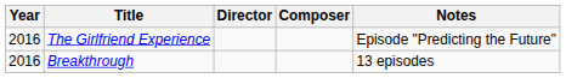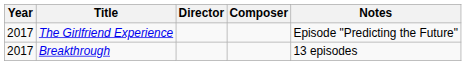 <table class="wikitable">
 <tr>
 <th>Year</th>
 <th>Title</th>
 <th>Director</th>
 <th>Composer</th>
 <th>Notes</th>
 </tr>
 <tr>
-<td>2016</td>
+<td>2017</td>
 <td><em><a href='#'>The Girlfriend Experience</a></em></td>
 <td></td>
 <td></td>
 <td>Episode "Predicting the Future"</td>
 </tr>
 <tr>
-<td>2016</td>
+<td>2017</td>
 <td><em><a href='#'>Breakthrough</a></em></td>
 <td></td>
 <td></td>
 <td>13 episodes</td>
 </tr>
 </table>
